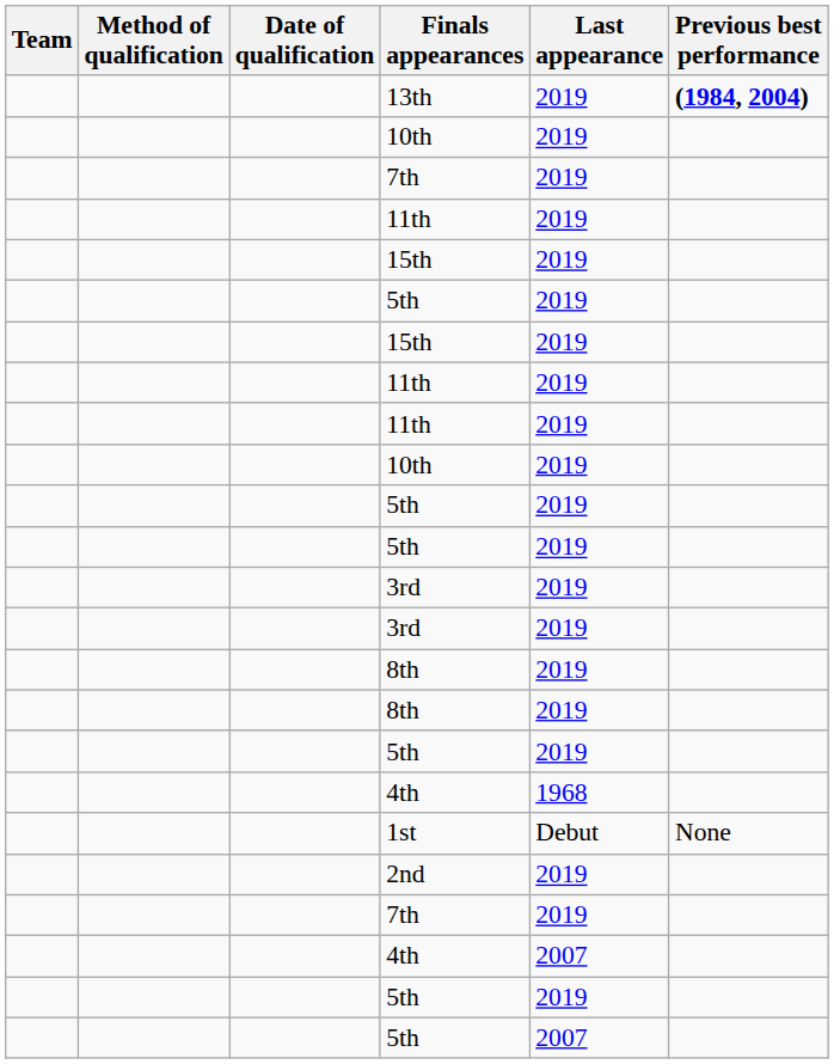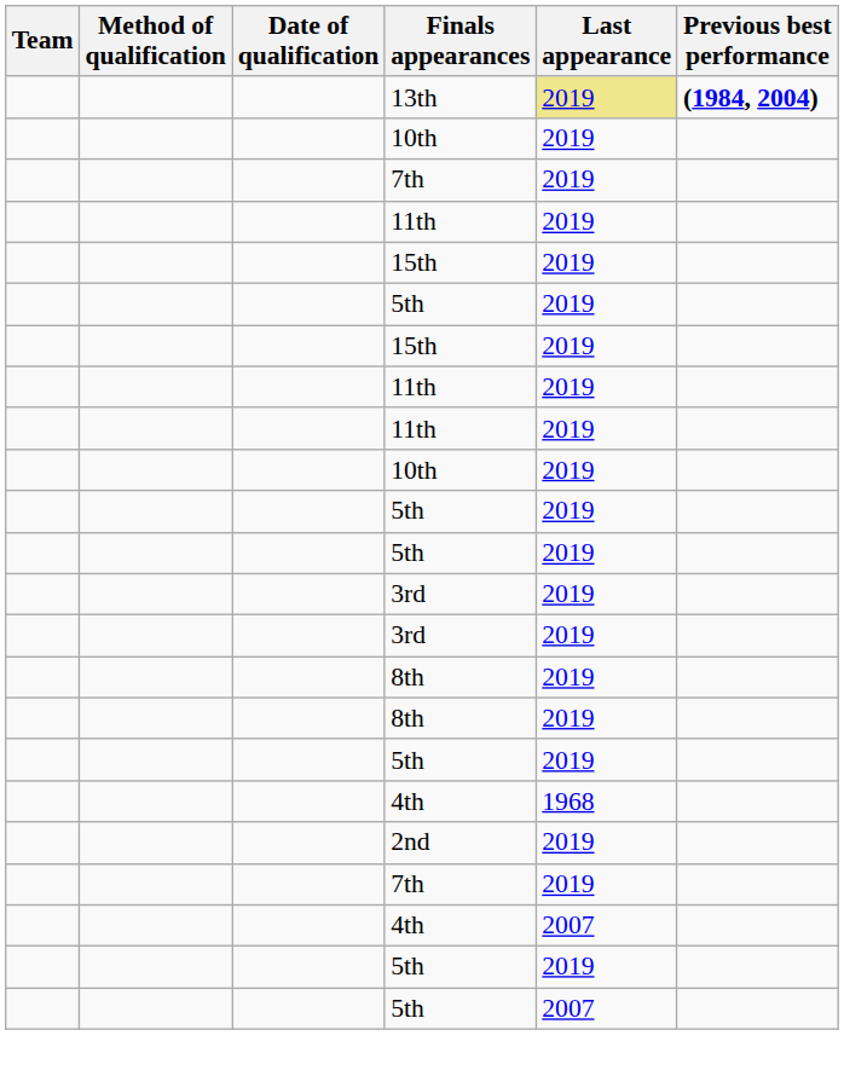 <table class="wikitable sortable" style="text-align: left;">
 <tr>
 <th>Team</th>
 <th>Method of<br>qualification</th>
 <th>Date of<br>qualification</th>
 <th data-sort-type="number">Finals<br>appearances</th>
 <th>Last<br>appearance</th>
 <th>Previous best<br>performance<br></th>
 </tr>
 <tr>
 <td></td>
 <td></td>
 <td></td>
 <td>13th</td>
-<td><a href='#'>2019</a></td>
+<td style="background: khaki;"><a href='#'>2019</a></td>
 <td><strong> (<a href='#'>1984</a>, <a href='#'>2004</a>)</strong></td>
 </tr>
 <tr>
 <td></td>
 <td></td>
 <td></td>
 <td>10th</td>
 <td><a href='#'>2019</a></td>
 <td></td>
 </tr>
 <tr>
 <td></td>
 <td></td>
 <td></td>
 <td>7th</td>
 <td><a href='#'>2019</a></td>
 <td></td>
 </tr>
 <tr>
 <td></td>
 <td></td>
 <td></td>
 <td>11th</td>
 <td><a href='#'>2019</a></td>
 <td></td>
 </tr>
 <tr>
 <td></td>
 <td></td>
 <td></td>
 <td>15th</td>
 <td><a href='#'>2019</a></td>
 <td></td>
 </tr>
 <tr>
 <td></td>
 <td></td>
 <td></td>
 <td>5th</td>
 <td><a href='#'>2019</a></td>
 <td></td>
 </tr>
 <tr>
 <td></td>
 <td></td>
 <td></td>
 <td>15th</td>
 <td><a href='#'>2019</a></td>
 <td></td>
 </tr>
 <tr>
 <td></td>
 <td></td>
 <td></td>
 <td>11th</td>
 <td><a href='#'>2019</a></td>
 <td></td>
 </tr>
 <tr>
 <td></td>
 <td></td>
 <td></td>
 <td>11th</td>
 <td><a href='#'>2019</a></td>
 <td></td>
 </tr>
 <tr>
 <td></td>
 <td></td>
 <td></td>
 <td>10th</td>
 <td><a href='#'>2019</a></td>
 <td></td>
 </tr>
 <tr>
 <td></td>
 <td></td>
 <td></td>
 <td>5th</td>
 <td><a href='#'>2019</a></td>
 <td></td>
 </tr>
 <tr>
 <td></td>
 <td></td>
 <td></td>
 <td>5th</td>
 <td><a href='#'>2019</a></td>
 <td></td>
 </tr>
 <tr>
 <td></td>
 <td></td>
 <td></td>
 <td>3rd</td>
 <td><a href='#'>2019</a></td>
 <td></td>
 </tr>
 <tr>
 <td></td>
 <td></td>
 <td></td>
 <td>3rd</td>
 <td><a href='#'>2019</a></td>
 <td></td>
 </tr>
 <tr>
 <td></td>
 <td></td>
 <td></td>
 <td>8th</td>
 <td><a href='#'>2019</a></td>
 <td></td>
 </tr>
 <tr>
 <td></td>
 <td></td>
 <td></td>
 <td>8th</td>
 <td><a href='#'>2019</a></td>
 <td></td>
 </tr>
 <tr>
 <td></td>
 <td></td>
 <td></td>
 <td>5th</td>
 <td><a href='#'>2019</a></td>
 <td></td>
 </tr>
 <tr>
 <td></td>
 <td></td>
 <td></td>
 <td>4th</td>
 <td><a href='#'>1968</a></td>
 <td></td>
 </tr>
 <tr>
 <td></td>
 <td></td>
 <td></td>
-<td>1st</td>
-<td>Debut</td>
-<td>None</td>
-</tr>
-<tr>
-<td></td>
-<td></td>
-<td></td>
 <td>2nd</td>
 <td><a href='#'>2019</a></td>
 <td></td>
 </tr>
 <tr>
 <td></td>
 <td></td>
 <td></td>
 <td>7th</td>
 <td><a href='#'>2019</a></td>
 <td></td>
 </tr>
 <tr>
 <td></td>
 <td></td>
 <td></td>
 <td>4th</td>
 <td><a href='#'>2007</a></td>
 <td></td>
 </tr>
 <tr>
 <td></td>
 <td></td>
 <td></td>
 <td>5th</td>
 <td><a href='#'>2019</a></td>
 <td></td>
 </tr>
 <tr>
 <td></td>
 <td></td>
 <td></td>
 <td>5th</td>
 <td><a href='#'>2007</a></td>
 <td></td>
 </tr>
 </table>
